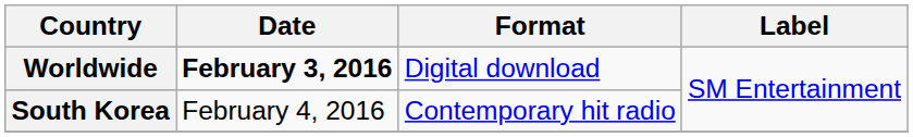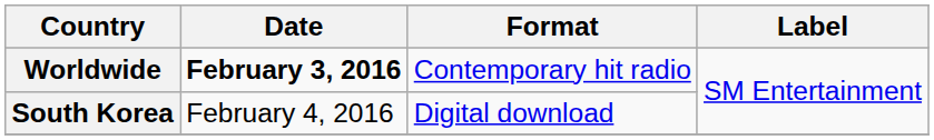 <table class="wikitable plainrowheaders">
 <tr>
 <th>Country</th>
 <th>Date</th>
 <th>Format</th>
 <th>Label</th>
 </tr>
 <tr>
 <th scope="row">Worldwide</th>
 <td><strong>February 3, 2016</strong></td>
-<td><a href='#'>Digital download</a></td>
+<td><a href='#'>Contemporary hit radio</a></td>
 <td rowspan="2"><a href='#'>SM Entertainment</a></td>
 </tr>
 <tr>
 <th scope="row">South Korea</th>
 <td>February 4, 2016</td>
-<td><a href='#'>Contemporary hit radio</a></td>
+<td><a href='#'>Digital download</a></td>
 </tr>
 <tr>
 </tr>
 </table>
